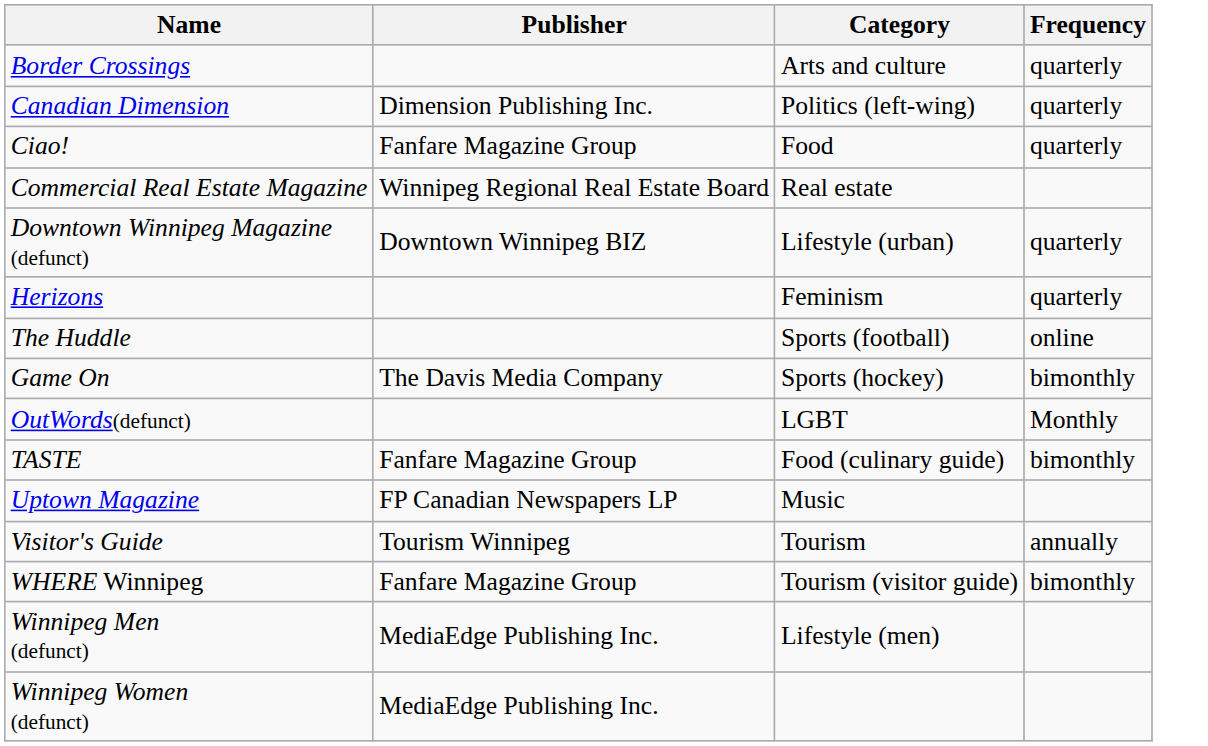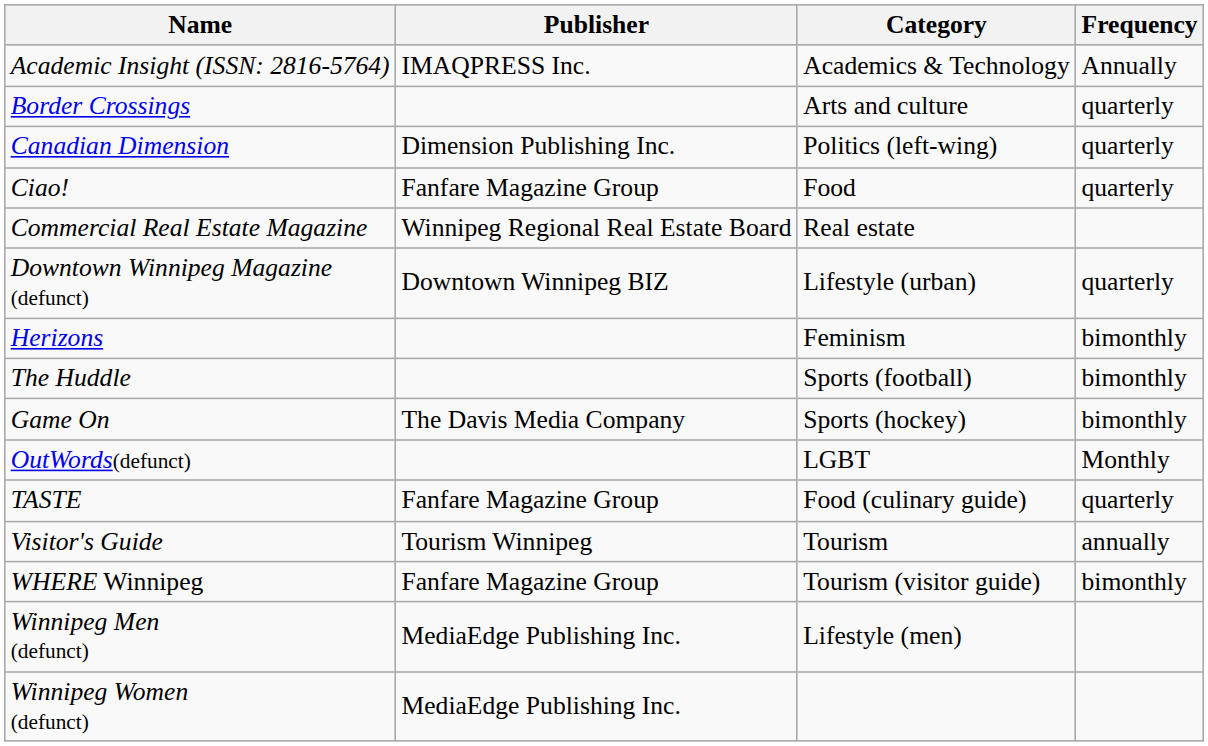 <table class="wikitable">
 <tr>
 <th>Name</th>
 <th>Publisher</th>
 <th>Category</th>
 <th>Frequency</th>
+</tr>
+<tr>
+<td><em>Academic Insight (ISSN: 2816-5764)</em></td>
+<td>IMAQPRESS Inc.</td>
+<td>Academics & Technology</td>
+<td>Annually</td>
 </tr>
 <tr>
 <td><em><a href='#'>Border Crossings</a></em></td>
 <td></td>
 <td>Arts and culture</td>
 <td>quarterly</td>
 </tr>
 <tr>
 <td><em><a href='#'>Canadian Dimension</a></em></td>
 <td>Dimension Publishing Inc.</td>
 <td>Politics (left-wing)</td>
 <td>quarterly</td>
 </tr>
 <tr>
 <td><em>Ciao!</em></td>
 <td>Fanfare Magazine Group</td>
 <td>Food</td>
 <td>quarterly</td>
 </tr>
 <tr>
 <td><em>Commercial Real Estate Magazine</em></td>
 <td>Winnipeg Regional Real Estate Board</td>
 <td>Real estate</td>
 <td></td>
 </tr>
 <tr>
 <td><em>Downtown Winnipeg Magazine</em><br><small>(defunct)</small></td>
 <td>Downtown Winnipeg BIZ</td>
 <td>Lifestyle (urban)</td>
 <td>quarterly</td>
 </tr>
 <tr>
 <td><em><a href='#'>Herizons</a></em></td>
 <td></td>
 <td>Feminism</td>
-<td>quarterly</td>
+<td>bimonthly</td>
 </tr>
 <tr>
 <td><em>The Huddle</em></td>
 <td></td>
 <td>Sports (football)</td>
-<td>online</td>
+<td>bimonthly</td>
 </tr>
 <tr>
 <td><em>Game On</em></td>
 <td>The Davis Media Company</td>
 <td>Sports (hockey)</td>
 <td>bimonthly</td>
 </tr>
 <tr>
 <td><em><a href='#'>OutWords</a></em><small>(defunct)</small></td>
 <td></td>
 <td>LGBT</td>
 <td>Monthly</td>
 </tr>
 <tr>
 <td><em>TASTE</em></td>
 <td>Fanfare Magazine Group</td>
 <td>Food (culinary guide)</td>
-<td>bimonthly</td>
-</tr>
-<tr>
-<td><em><a href='#'>Uptown Magazine</a></em></td>
-<td>FP Canadian Newspapers LP</td>
-<td>Music</td>
-<td></td>
+<td>quarterly</td>
 </tr>
 <tr>
 <td><em>Visitor's Guide</em></td>
 <td>Tourism Winnipeg</td>
 <td>Tourism</td>
 <td>annually</td>
 </tr>
 <tr>
 <td><em>WHERE</em> Winnipeg</td>
 <td>Fanfare Magazine Group</td>
 <td>Tourism (visitor guide)</td>
 <td>bimonthly</td>
 </tr>
 <tr>
 <td><em>Winnipeg Men</em><br><small>(defunct)</small></td>
 <td>MediaEdge Publishing Inc.</td>
 <td>Lifestyle (men)</td>
 <td></td>
 </tr>
 <tr>
 <td><em>Winnipeg Women</em><br><small>(defunct)</small></td>
 <td>MediaEdge Publishing Inc.</td>
 <td></td>
 <td></td>
 </tr>
 </table>
